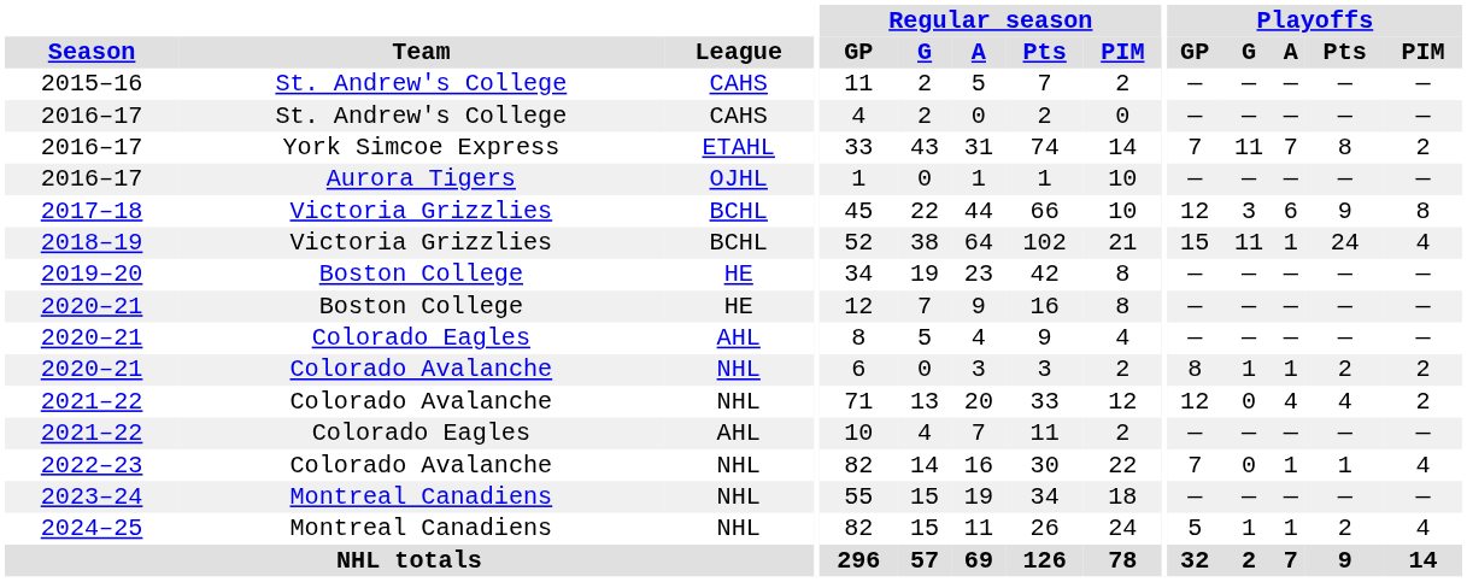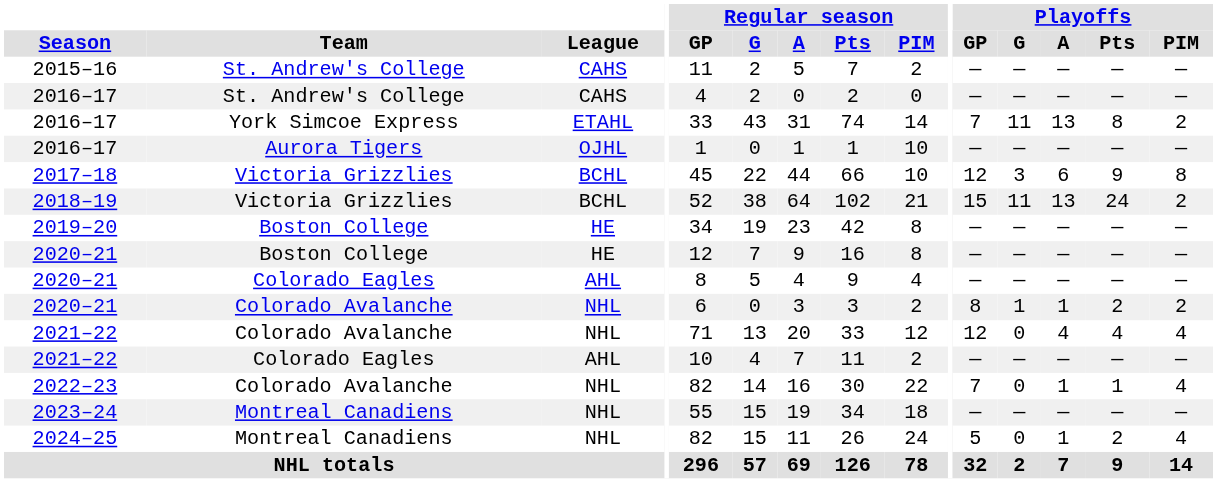 <table border="0" cellpadding="1" cellspacing="0" style="text-align:center; width:60em;">
 <tr bgcolor="#e0e0e0">
 <th colspan="3" bgcolor="#ffffff"></th>
 <th rowspan="99" bgcolor="#ffffff"></th>
 <th colspan="5"><a href='#'>Regular season</a></th>
 <th rowspan="99" bgcolor="#ffffff"></th>
 <th colspan="5"><a href='#'>Playoffs</a></th>
 </tr>
 <tr bgcolor="#e0e0e0">
 <th><a href='#'>Season</a></th>
 <th>Team</th>
 <th>League</th>
 <th>GP</th>
 <th><a href='#'>G</a></th>
 <th><a href='#'>A</a></th>
 <th><a href='#'>Pts</a></th>
 <th><a href='#'>PIM</a></th>
 <th>GP</th>
 <th>G</th>
 <th>A</th>
 <th>Pts</th>
 <th>PIM</th>
 </tr>
 <tr>
 <td>2015–16</td>
 <td><a href='#'>St. Andrew's College</a></td>
 <td><a href='#'>CAHS</a></td>
 <td>11</td>
 <td>2</td>
 <td>5</td>
 <td>7</td>
 <td>2</td>
 <td>—</td>
 <td>—</td>
 <td>—</td>
 <td>—</td>
 <td>—</td>
 </tr>
 <tr bgcolor="#f0f0f0">
 <td>2016–17</td>
 <td>St. Andrew's College</td>
 <td>CAHS</td>
 <td>4</td>
 <td>2</td>
 <td>0</td>
 <td>2</td>
 <td>0</td>
 <td>—</td>
 <td>—</td>
 <td>—</td>
 <td>—</td>
 <td>—</td>
 </tr>
 <tr>
 <td>2016–17</td>
 <td>York Simcoe Express</td>
 <td><a href='#'>ETAHL</a></td>
 <td>33</td>
 <td>43</td>
 <td>31</td>
 <td>74</td>
 <td>14</td>
 <td>7</td>
 <td>11</td>
-<td>7</td>
+<td>13</td>
 <td>8</td>
 <td>2</td>
 </tr>
 <tr bgcolor="#f0f0f0">
 <td>2016–17</td>
 <td><a href='#'>Aurora Tigers</a></td>
 <td><a href='#'>OJHL</a></td>
 <td>1</td>
 <td>0</td>
 <td>1</td>
 <td>1</td>
 <td>10</td>
 <td>—</td>
 <td>—</td>
 <td>—</td>
 <td>—</td>
 <td>—</td>
 </tr>
 <tr>
 <td><a href='#'>2017–18</a></td>
 <td><a href='#'>Victoria Grizzlies</a></td>
 <td><a href='#'>BCHL</a></td>
 <td>45</td>
 <td>22</td>
 <td>44</td>
 <td>66</td>
 <td>10</td>
 <td>12</td>
 <td>3</td>
 <td>6</td>
 <td>9</td>
 <td>8</td>
 </tr>
 <tr bgcolor="#f0f0f0">
 <td><a href='#'>2018–19</a></td>
 <td>Victoria Grizzlies</td>
 <td>BCHL</td>
 <td>52</td>
 <td>38</td>
 <td>64</td>
 <td>102</td>
 <td>21</td>
 <td>15</td>
 <td>11</td>
-<td>1</td>
+<td>13</td>
 <td>24</td>
-<td>4</td>
+<td>2</td>
 </tr>
 <tr>
 <td><a href='#'>2019–20</a></td>
 <td><a href='#'>Boston College</a></td>
 <td><a href='#'>HE</a></td>
 <td>34</td>
 <td>19</td>
 <td>23</td>
 <td>42</td>
 <td>8</td>
 <td>—</td>
 <td>—</td>
 <td>—</td>
 <td>—</td>
 <td>—</td>
 </tr>
 <tr bgcolor="#f0f0f0">
 <td><a href='#'>2020–21</a></td>
 <td>Boston College</td>
 <td>HE</td>
 <td>12</td>
 <td>7</td>
 <td>9</td>
 <td>16</td>
 <td>8</td>
 <td>—</td>
 <td>—</td>
 <td>—</td>
 <td>—</td>
 <td>—</td>
 </tr>
 <tr>
 <td><a href='#'>2020–21</a></td>
 <td><a href='#'>Colorado Eagles</a></td>
 <td><a href='#'>AHL</a></td>
 <td>8</td>
 <td>5</td>
 <td>4</td>
 <td>9</td>
 <td>4</td>
 <td>—</td>
 <td>—</td>
 <td>—</td>
 <td>—</td>
 <td>—</td>
 </tr>
 <tr bgcolor="#f0f0f0">
 <td><a href='#'>2020–21</a></td>
 <td><a href='#'>Colorado Avalanche</a></td>
 <td><a href='#'>NHL</a></td>
 <td>6</td>
 <td>0</td>
 <td>3</td>
 <td>3</td>
 <td>2</td>
 <td>8</td>
 <td>1</td>
 <td>1</td>
 <td>2</td>
 <td>2</td>
 </tr>
 <tr>
 <td><a href='#'>2021–22</a></td>
 <td>Colorado Avalanche</td>
 <td>NHL</td>
 <td>71</td>
 <td>13</td>
 <td>20</td>
 <td>33</td>
 <td>12</td>
 <td>12</td>
 <td>0</td>
 <td>4</td>
 <td>4</td>
-<td>2</td>
+<td>4</td>
 </tr>
 <tr bgcolor="#f0f0f0">
 <td><a href='#'>2021–22</a></td>
 <td>Colorado Eagles</td>
 <td>AHL</td>
 <td>10</td>
 <td>4</td>
 <td>7</td>
 <td>11</td>
 <td>2</td>
 <td>—</td>
 <td>—</td>
 <td>—</td>
 <td>—</td>
 <td>—</td>
 </tr>
 <tr>
 <td><a href='#'>2022–23</a></td>
 <td>Colorado Avalanche</td>
 <td>NHL</td>
 <td>82</td>
 <td>14</td>
 <td>16</td>
 <td>30</td>
 <td>22</td>
 <td>7</td>
 <td>0</td>
 <td>1</td>
 <td>1</td>
 <td>4</td>
 </tr>
 <tr bgcolor="#f0f0f0">
 <td><a href='#'>2023–24</a></td>
 <td><a href='#'>Montreal Canadiens</a></td>
 <td>NHL</td>
 <td>55</td>
 <td>15</td>
 <td>19</td>
 <td>34</td>
 <td>18</td>
 <td>—</td>
 <td>—</td>
 <td>—</td>
 <td>—</td>
 <td>—</td>
 </tr>
 <tr>
 <td><a href='#'>2024–25</a></td>
 <td>Montreal Canadiens</td>
 <td>NHL</td>
 <td>82</td>
 <td>15</td>
 <td>11</td>
 <td>26</td>
 <td>24</td>
 <td>5</td>
-<td>1</td>
+<td>0</td>
 <td>1</td>
 <td>2</td>
 <td>4</td>
 </tr>
 <tr bgcolor="#e0e0e0">
 <th colspan="3">NHL totals</th>
 <th>296</th>
 <th>57</th>
 <th>69</th>
 <th>126</th>
 <th>78</th>
 <th>32</th>
 <th>2</th>
 <th>7</th>
 <th>9</th>
 <th>14</th>
 </tr>
 </table>
